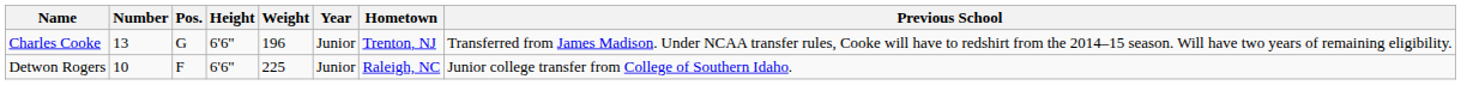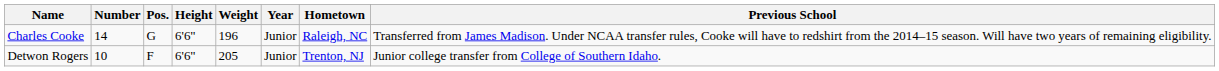 <table class="wikitable sortable" border="1">
 <tr>
 <th>Name</th>
 <th>Number</th>
 <th>Pos.</th>
 <th>Height</th>
 <th>Weight</th>
 <th>Year</th>
 <th>Hometown</th>
 <th class="unsortable">Previous School</th>
 </tr>
 <tr>
 <td sortname><a href='#'>Charles Cooke</a></td>
-<td>13</td>
+<td>14</td>
 <td>G</td>
 <td>6'6"</td>
 <td>196</td>
 <td>Junior</td>
-<td><a href='#'>Trenton, NJ</a></td>
+<td><a href='#'>Raleigh, NC</a></td>
 <td>Transferred from <a href='#'>James Madison</a>. Under NCAA transfer rules, Cooke will have to redshirt from the 2014–15 season. Will have two years of remaining eligibility.</td>
 </tr>
 <tr>
 <td sortname>Detwon Rogers</td>
 <td>10</td>
 <td>F</td>
 <td>6'6"</td>
-<td>225</td>
+<td>205</td>
 <td>Junior</td>
-<td><a href='#'>Raleigh, NC</a></td>
+<td><a href='#'>Trenton, NJ</a></td>
 <td>Junior college transfer from <a href='#'>College of Southern Idaho</a>.</td>
 </tr>
 </table>
